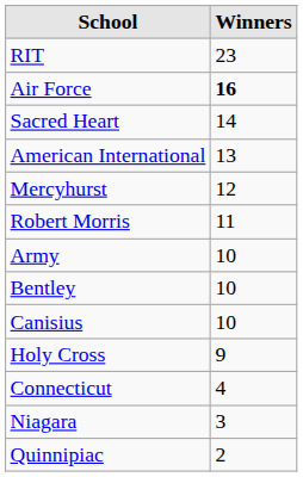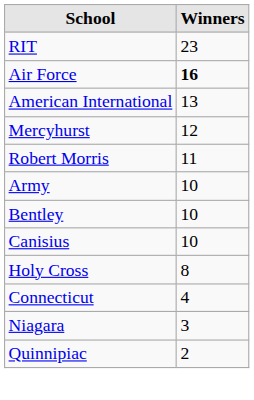 <table class="wikitable">
 <tr>
 <th style="background:#e5e5e5;">School</th>
 <th style="background:#e5e5e5;">Winners</th>
 </tr>
 <tr>
 <td><a href='#'>RIT</a></td>
 <td>23</td>
 </tr>
 <tr>
 <td><a href='#'>Air Force</a></td>
 <td><strong>16</strong></td>
-</tr>
-<tr>
-<td><a href='#'>Sacred Heart</a></td>
-<td>14</td>
 </tr>
 <tr>
 <td><a href='#'>American International</a></td>
 <td>13</td>
 </tr>
 <tr>
 <td><a href='#'>Mercyhurst</a></td>
 <td>12</td>
 </tr>
 <tr>
 <td><a href='#'>Robert Morris</a></td>
 <td>11</td>
 </tr>
 <tr>
 <td><a href='#'>Army</a></td>
 <td>10</td>
 </tr>
 <tr>
 <td><a href='#'>Bentley</a></td>
 <td>10</td>
 </tr>
 <tr>
 <td><a href='#'>Canisius</a></td>
 <td>10</td>
 </tr>
 <tr>
 <td><a href='#'>Holy Cross</a></td>
-<td>9</td>
+<td>8</td>
 </tr>
 <tr>
 <td><a href='#'>Connecticut</a></td>
 <td>4</td>
 </tr>
 <tr>
 <td><a href='#'>Niagara</a></td>
 <td>3</td>
 </tr>
 <tr>
 <td><a href='#'>Quinnipiac</a></td>
 <td>2</td>
 </tr>
 </table>
